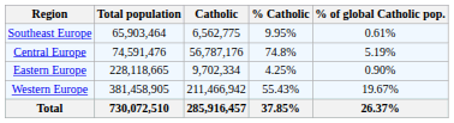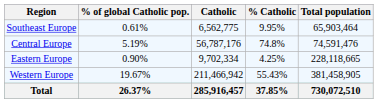 <table class="wikitable">
 <tr bgcolor=#CCCCFF>
 <th>Region</th>
-<th>Total population</th>
+<th>% of global Catholic pop.</th>
 <th>Catholic</th>
 <th>% Catholic</th>
-<th>% of global Catholic pop.</th>
+<th>Total population</th>
 </tr>
 <tr ALIGN=center bgcolor=#F0F8FF>
 <td><a href='#'>Southeast Europe</a></td>
-<td>65,903,464</td>
+<td>0.61%</td>
 <td>6,562,775</td>
 <td>9.95%</td>
-<td>0.61%</td>
+<td>65,903,464</td>
 </tr>
 <tr ALIGN=center bgcolor=#F0F8FF>
 <td><a href='#'>Central Europe</a></td>
-<td>74,591,476</td>
+<td>5.19%</td>
 <td>56,787,176</td>
 <td>74.8%</td>
-<td>5.19%</td>
+<td>74,591,476</td>
 </tr>
 <tr ALIGN=center bgcolor=#F0F8FF>
 <td><a href='#'>Eastern Europe</a></td>
-<td>228,118,665</td>
+<td>0.90%</td>
 <td>9,702,334</td>
 <td>4.25%</td>
-<td>0.90%</td>
+<td>228,118,665</td>
 </tr>
 <tr ALIGN=center bgcolor=#F0F8FF>
 <td><a href='#'>Western Europe</a></td>
-<td>381,458,905</td>
+<td>19.67%</td>
 <td>211,466,942</td>
 <td>55.43%</td>
-<td>19.67%</td>
+<td>381,458,905</td>
 </tr>
 <tr bgcolor=#99FFFF>
 <th>Total</th>
-<th>730,072,510</th>
+<th>26.37%</th>
 <th>285,916,457</th>
 <th>37.85%</th>
-<th>26.37%</th>
+<th>730,072,510</th>
 </tr>
 </table>
